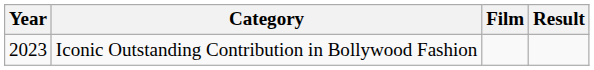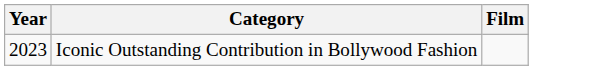 <table class="wikitable">
 <tr>
 <th>Year</th>
 <th>Category</th>
 <th>Film</th>
-<th>Result</th>
 </tr>
 <tr>
 <td>2023</td>
 <td>Iconic Outstanding Contribution in Bollywood Fashion</td>
 <td></td>
-<td></td>
 </tr>
 </table>
